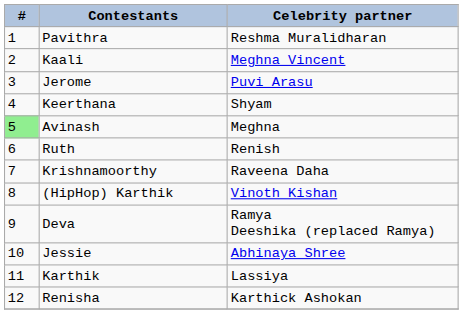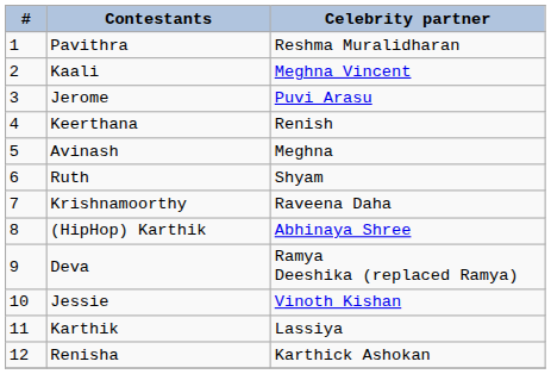 <table class="wikitable">
 <tr>
 <th style="width:20pt; background:LightSteelBlue;">#</th>
 <th style="width:130pt; background:LightSteelBlue;">Contestants</th>
 <th style="width:160pt; background:LightSteelBlue;">Celebrity partner</th>
 </tr>
 <tr>
 <td>1</td>
 <td>Pavithra</td>
 <td>Reshma Muralidharan</td>
 </tr>
 <tr>
 <td>2</td>
 <td>Kaali</td>
 <td><a href='#'>Meghna Vincent</a></td>
 </tr>
 <tr>
 <td>3</td>
 <td>Jerome</td>
 <td><a href='#'>Puvi Arasu</a></td>
 </tr>
 <tr>
 <td>4</td>
 <td>Keerthana</td>
-<td>Shyam</td>
+<td>Renish</td>
 </tr>
 <tr>
-<td style="background: lightgreen;">5</td>
+<td>5</td>
 <td>Avinash</td>
 <td>Meghna</td>
 </tr>
 <tr>
 <td>6</td>
 <td>Ruth</td>
-<td>Renish</td>
+<td>Shyam</td>
 </tr>
 <tr>
 <td>7</td>
 <td>Krishnamoorthy</td>
 <td>Raveena Daha</td>
 </tr>
 <tr>
 <td>8</td>
 <td>(HipHop) Karthik</td>
-<td><a href='#'>Vinoth Kishan</a></td>
+<td><a href='#'>Abhinaya Shree</a></td>
 </tr>
 <tr>
 <td>9</td>
 <td>Deva</td>
 <td>Ramya <br> Deeshika (replaced Ramya)</td>
 </tr>
 <tr>
 <td>10</td>
 <td>Jessie</td>
-<td><a href='#'>Abhinaya Shree</a></td>
+<td><a href='#'>Vinoth Kishan</a></td>
 </tr>
 <tr>
 <td>11</td>
 <td>Karthik</td>
 <td>Lassiya</td>
 </tr>
 <tr>
 <td>12</td>
 <td>Renisha</td>
 <td>Karthick Ashokan</td>
 </tr>
 <tr>
 </tr>
 </table>
